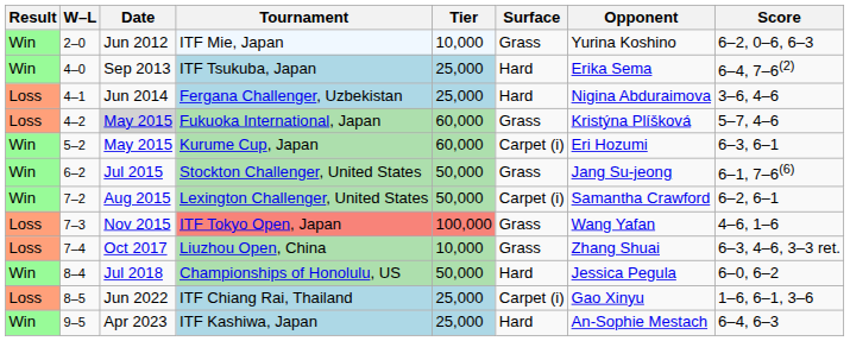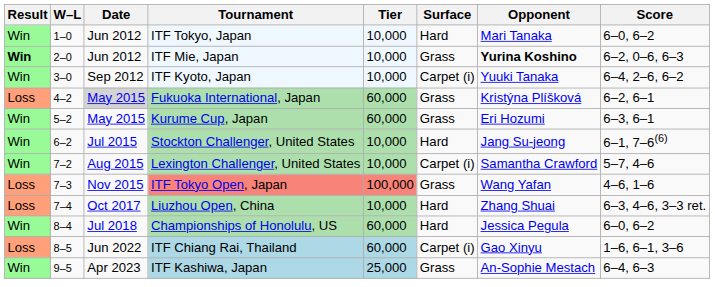 <table class="sortable wikitable">
 <tr>
 <th>Result</th>
 <th class="unsortable">W–L</th>
 <th>Date</th>
 <th>Tournament</th>
 <th>Tier</th>
 <th>Surface</th>
 <th>Opponent</th>
 <th class="unsortable">Score</th>
 </tr>
 <tr>
 <td style="background:#98fb98;">Win</td>
+<td><small>1–0</small></td>
+<td>Jun 2012</td>
+<td style="background:#f0f8ff;">ITF Tokyo, Japan</td>
+<td style="background:#f0f8ff;">10,000</td>
+<td>Hard</td>
+<td> <a href='#'>Mari Tanaka</a></td>
+<td>6–0, 6–2</td>
+</tr>
+<tr>
+<td style="background:#98fb98;"><strong>Win</strong></td>
 <td><small>2–0</small></td>
 <td>Jun 2012</td>
 <td style="background:#f0f8ff;">ITF Mie, Japan</td>
 <td style="background:#f0f8ff;">10,000</td>
 <td>Grass</td>
-<td> Yurina Koshino</td>
+<td><strong> Yurina Koshino</strong></td>
 <td>6–2, 0–6, 6–3</td>
 </tr>
 <tr>
 <td style="background:#98fb98;">Win</td>
-<td><small>4–0</small></td>
-<td>Sep 2013</td>
-<td style="background:lightblue;">ITF Tsukuba, Japan</td>
-<td style="background:lightblue;">25,000</td>
-<td>Hard</td>
-<td> <a href='#'>Erika Sema</a></td>
-<td>6–4, 7–6<sup>(2)</sup></td>
-</tr>
-<tr>
-<td style="background:#ffa07a;">Loss</td>
-<td><small>4–1</small></td>
-<td>Jun 2014</td>
-<td style="background:lightblue;"><a href='#'>Fergana Challenger</a>, Uzbekistan</td>
-<td style="background:lightblue;">25,000</td>
-<td>Hard</td>
-<td> <a href='#'>Nigina Abduraimova</a></td>
-<td>3–6, 4–6</td>
+<td><small>3–0</small></td>
+<td>Sep 2012</td>
+<td style="background:#f0f8ff;">ITF Kyoto, Japan</td>
+<td style="background:#f0f8ff;">10,000</td>
+<td>Carpet (i)</td>
+<td> <a href='#'>Yuuki Tanaka</a></td>
+<td>6–4, 2–6, 6–2</td>
 </tr>
 <tr>
 <td style="background:#ffa07a;">Loss</td>
 <td><small>4–2</small></td>
 <td style="background: lightgrey;"><a href='#'>May 2015</a></td>
 <td style="background:#addfad"><a href='#'>Fukuoka International</a>, Japan</td>
 <td style="background:#addfad">60,000</td>
 <td>Grass</td>
 <td> <a href='#'>Kristýna Plíšková</a></td>
-<td>5–7, 4–6</td>
+<td>6–2, 6–1</td>
 </tr>
 <tr>
 <td style="background:#98fb98;">Win</td>
 <td><small>5–2</small></td>
 <td><a href='#'>May 2015</a></td>
 <td style="background:#addfad"><a href='#'>Kurume Cup</a>, Japan</td>
 <td style="background:#addfad">60,000</td>
-<td>Carpet (i)</td>
+<td>Grass</td>
 <td> <a href='#'>Eri Hozumi</a></td>
 <td>6–3, 6–1</td>
 </tr>
 <tr>
 <td style="background:#98fb98;">Win</td>
 <td><small>6–2</small></td>
 <td><a href='#'>Jul 2015</a></td>
 <td style="background:#addfad"><a href='#'>Stockton Challenger</a>, United States</td>
-<td style="background:#addfad">50,000</td>
-<td>Grass</td>
+<td style="background:#addfad">10,000</td>
+<td>Hard</td>
 <td> <a href='#'>Jang Su-jeong</a></td>
 <td>6–1, 7–6<sup>(6)</sup></td>
 </tr>
 <tr>
 <td style="background:#98fb98;">Win</td>
 <td><small>7–2</small></td>
 <td><a href='#'>Aug 2015</a></td>
 <td style="background:#addfad"><a href='#'>Lexington Challenger</a>, United States</td>
-<td style="background:#addfad">50,000</td>
+<td style="background:#addfad">10,000</td>
 <td>Carpet (i)</td>
 <td> <a href='#'>Samantha Crawford</a></td>
-<td>6–2, 6–1</td>
+<td>5–7, 4–6</td>
 </tr>
 <tr>
 <td style="background:#ffa07a;">Loss</td>
 <td><small>7–3</small></td>
 <td><a href='#'>Nov 2015</a></td>
 <td style="background:#f88379;"><a href='#'>ITF Tokyo Open</a>, Japan</td>
 <td style="background:#f88379;">100,000</td>
 <td>Grass</td>
 <td> <a href='#'>Wang Yafan</a></td>
 <td>4–6, 1–6</td>
 </tr>
 <tr>
 <td style="background:#ffa07a;">Loss</td>
 <td><small>7–4</small></td>
 <td><a href='#'>Oct 2017</a></td>
 <td style="background:#addfad;"><a href='#'>Liuzhou Open</a>, China</td>
 <td style="background:#addfad;">10,000</td>
-<td>Grass</td>
+<td>Hard</td>
 <td> <a href='#'>Zhang Shuai</a></td>
 <td>6–3, 4–6, 3–3 ret.</td>
 </tr>
 <tr>
 <td style="background:#98fb98;">Win</td>
 <td><small>8–4</small></td>
 <td><a href='#'>Jul 2018</a></td>
 <td style="background:#addfad;"><a href='#'>Championships of Honolulu</a>, US</td>
-<td style="background:#addfad;">50,000</td>
+<td style="background:#addfad;">60,000</td>
 <td>Hard</td>
 <td> <a href='#'>Jessica Pegula</a></td>
 <td>6–0, 6–2</td>
 </tr>
 <tr>
 <td style="background:#ffa07a;">Loss</td>
 <td><small>8–5</small></td>
 <td>Jun 2022</td>
 <td style="background:lightblue;">ITF Chiang Rai, Thailand</td>
-<td style="background:lightblue;">25,000</td>
+<td style="background:lightblue;">60,000</td>
 <td>Carpet (i)</td>
 <td> <a href='#'>Gao Xinyu</a></td>
 <td>1–6, 6–1, 3–6</td>
 </tr>
 <tr>
 <td style="background:#98fb98;">Win</td>
 <td><small>9–5</small></td>
 <td>Apr 2023</td>
 <td style="background:lightblue;">ITF Kashiwa, Japan</td>
 <td style="background:lightblue;">25,000</td>
-<td>Hard</td>
+<td>Grass</td>
 <td> <a href='#'>An-Sophie Mestach</a></td>
 <td>6–4, 6–3</td>
 </tr>
 </table>
